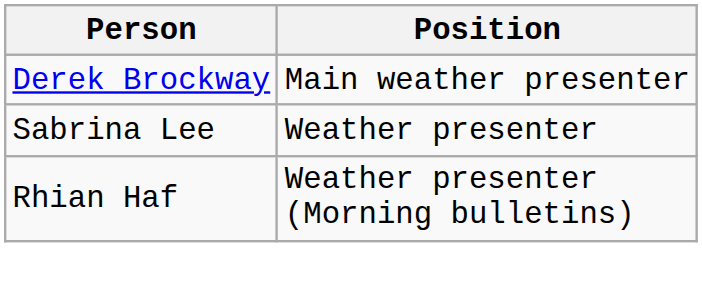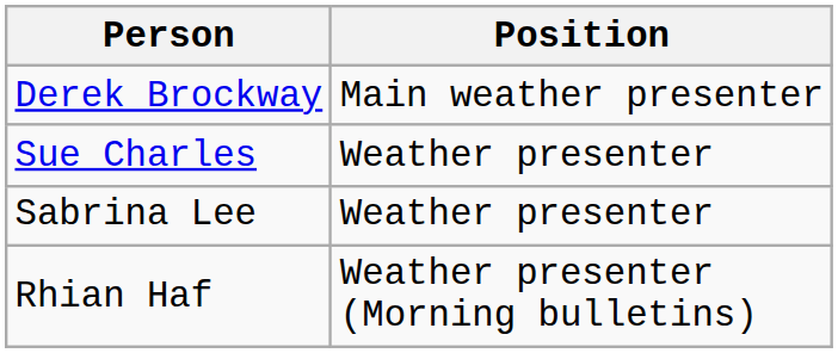 <table class="wikitable">
 <tr>
 <th>Person</th>
 <th>Position</th>
 </tr>
 <tr>
 <td><a href='#'>Derek Brockway</a></td>
 <td>Main weather presenter</td>
 </tr>
 <tr>
+<td><a href='#'>Sue Charles</a></td>
+<td>Weather presenter</td>
+</tr>
+<tr>
 <td>Sabrina Lee</td>
 <td>Weather presenter</td>
 </tr>
 <tr>
 <td>Rhian Haf</td>
 <td>Weather presenter<br>(Morning bulletins)</td>
 </tr>
 </table>
